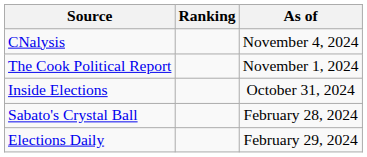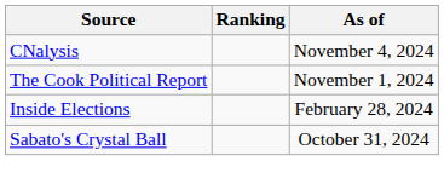 <table class="wikitable" style="text-align:center">
 <tr>
 <th>Source</th>
 <th>Ranking</th>
 <th>As of</th>
 </tr>
 <tr>
 <td align=left><a href='#'>CNalysis</a></td>
 <td></td>
 <td>November 4, 2024</td>
 </tr>
 <tr>
 <td align=left><a href='#'>The Cook Political Report</a></td>
 <td></td>
 <td>November 1, 2024</td>
 </tr>
 <tr>
 <td align=left><a href='#'>Inside Elections</a></td>
 <td></td>
-<td>October 31, 2024</td>
+<td>February 28, 2024</td>
 </tr>
 <tr>
 <td align=left><a href='#'>Sabato's Crystal Ball</a></td>
 <td></td>
-<td>February 28, 2024</td>
-</tr>
-<tr>
-<td align=left><a href='#'>Elections Daily</a></td>
-<td></td>
-<td>February 29, 2024</td>
+<td>October 31, 2024</td>
 </tr>
 </table>
